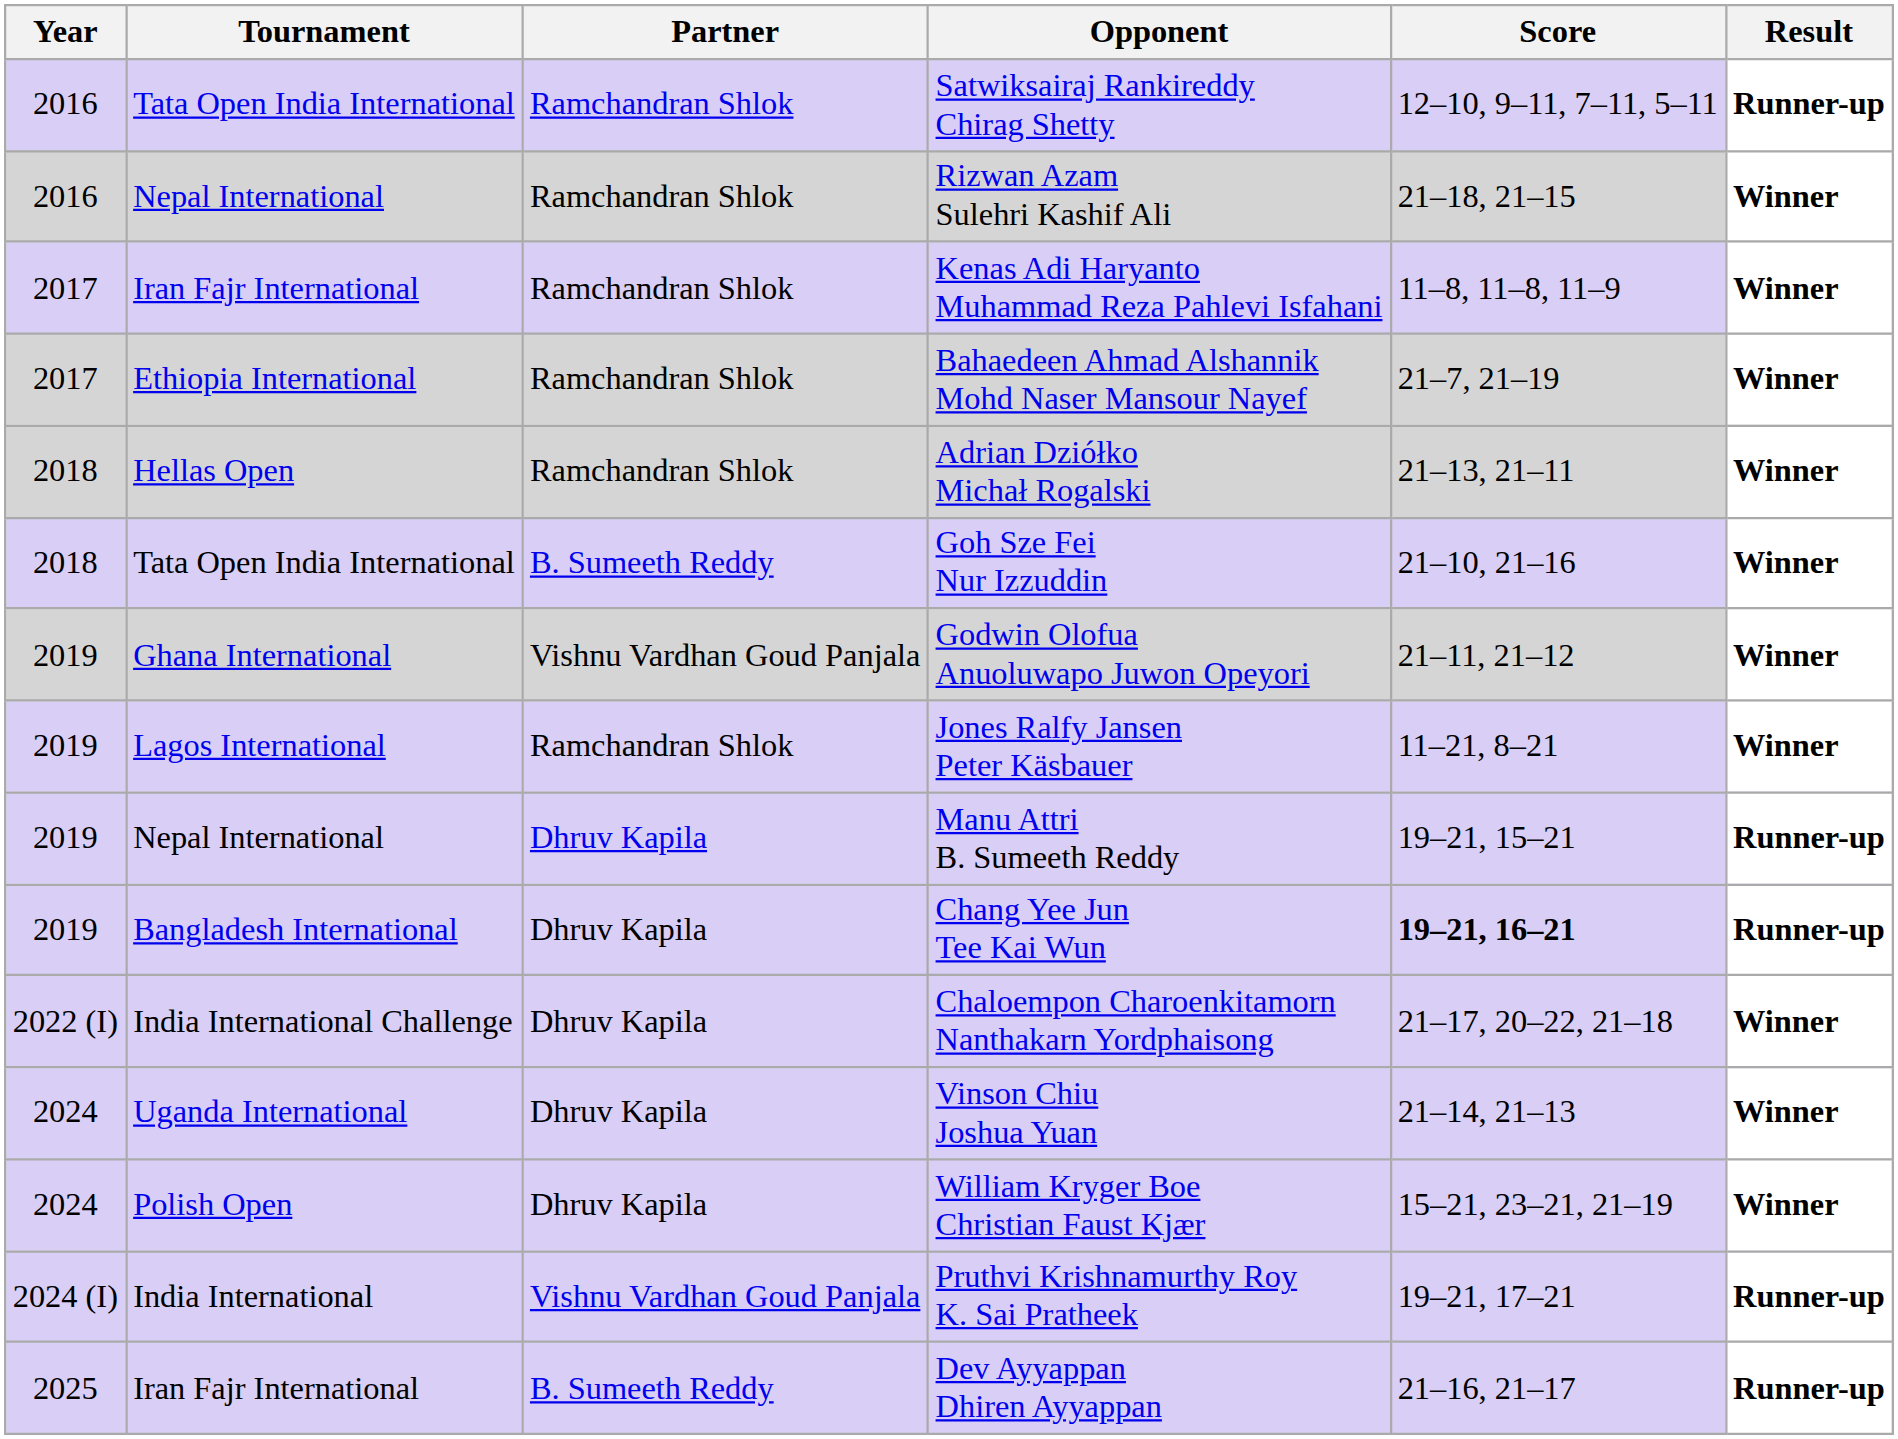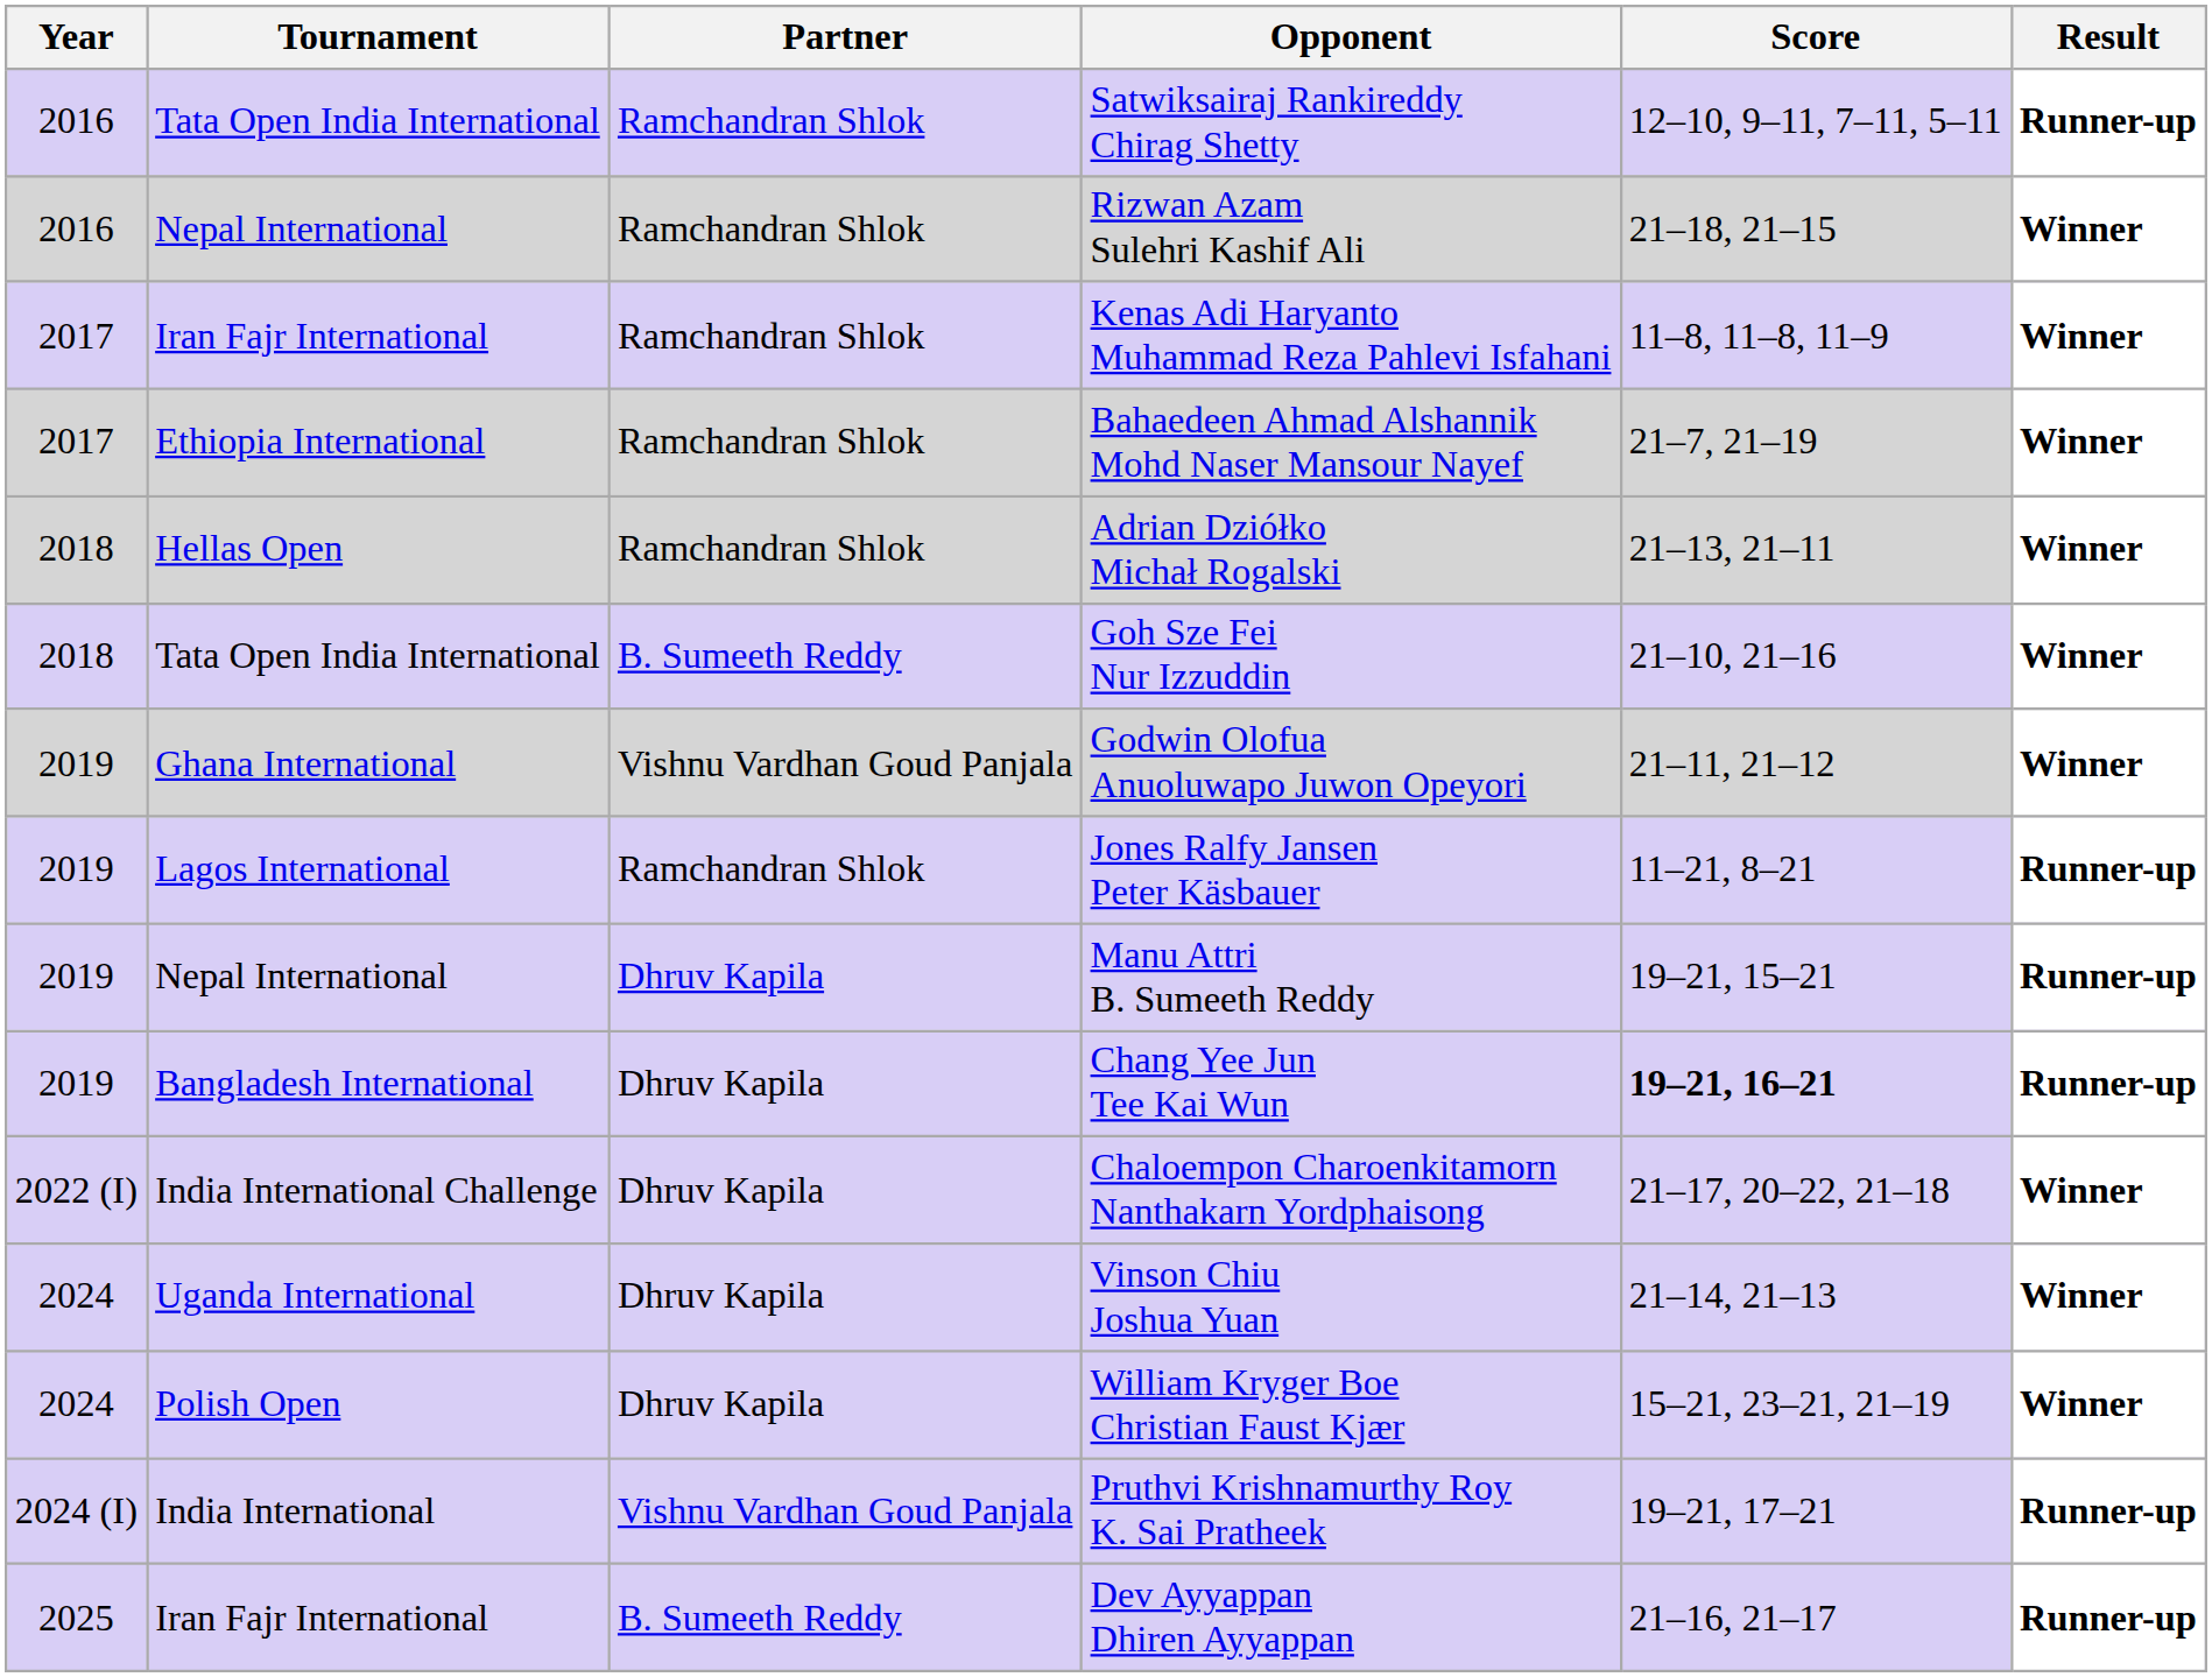 <table class="sortable wikitable" style="font-size: 90%;">
 <tr>
 <th>Year</th>
 <th>Tournament</th>
 <th>Partner</th>
 <th>Opponent</th>
 <th>Score</th>
 <th>Result</th>
 </tr>
 <tr style="background:#D8CEF6">
 <td align="center">2016</td>
 <td align="left"><a href='#'>Tata Open India International</a></td>
 <td align="left"> <a href='#'>Ramchandran Shlok</a></td>
 <td align="left"> <a href='#'>Satwiksairaj Rankireddy</a><br> <a href='#'>Chirag Shetty</a></td>
 <td align="left">12–10, 9–11, 7–11, 5–11</td>
 <td style="text-align:left; background:white"> <strong>Runner-up</strong></td>
 </tr>
 <tr style="background:#D5D5D5">
 <td align="center">2016</td>
 <td align="left"><a href='#'>Nepal International</a></td>
 <td align="left"> Ramchandran Shlok</td>
 <td align="left"> <a href='#'>Rizwan Azam</a><br> Sulehri Kashif Ali</td>
 <td align="left">21–18, 21–15</td>
 <td style="text-align:left; background:white"> <strong>Winner</strong></td>
 </tr>
 <tr style="background:#D8CEF6">
 <td align="center">2017</td>
 <td align="left"><a href='#'>Iran Fajr International</a></td>
 <td align="left"> Ramchandran Shlok</td>
 <td align="left"> <a href='#'>Kenas Adi Haryanto</a><br> <a href='#'>Muhammad Reza Pahlevi Isfahani</a></td>
 <td align="left">11–8, 11–8, 11–9</td>
 <td style="text-align:left; background:white"> <strong>Winner</strong></td>
 </tr>
 <tr style="background:#D5D5D5">
 <td align="center">2017</td>
 <td align="left"><a href='#'>Ethiopia International</a></td>
 <td align="left"> Ramchandran Shlok</td>
 <td align="left"> <a href='#'>Bahaedeen Ahmad Alshannik</a><br> <a href='#'>Mohd Naser Mansour Nayef</a></td>
 <td align="left">21–7, 21–19</td>
 <td style="text-align:left; background:white"> <strong>Winner</strong></td>
 </tr>
 <tr style="background:#D5D5D5">
 <td align="center">2018</td>
 <td align="left"><a href='#'>Hellas Open</a></td>
 <td align="left"> Ramchandran Shlok</td>
 <td align="left"> <a href='#'>Adrian Dziółko</a><br> <a href='#'>Michał Rogalski</a></td>
 <td align="left">21–13, 21–11</td>
 <td style="text-align:left; background:white"> <strong>Winner</strong></td>
 </tr>
 <tr style="background:#D8CEF6">
 <td align="center">2018</td>
 <td align="left">Tata Open India International</td>
 <td align="left"> <a href='#'>B. Sumeeth Reddy</a></td>
 <td align="left"> <a href='#'>Goh Sze Fei</a><br> <a href='#'>Nur Izzuddin</a></td>
 <td align="left">21–10, 21–16</td>
 <td style="text-align:left; background:white"> <strong>Winner</strong></td>
 </tr>
 <tr style="background:#D5D5D5">
 <td align="center">2019</td>
 <td align="left"><a href='#'>Ghana International</a></td>
 <td align="left"> Vishnu Vardhan Goud Panjala</td>
 <td align="left"> <a href='#'>Godwin Olofua</a><br> <a href='#'>Anuoluwapo Juwon Opeyori</a></td>
 <td align="left">21–11, 21–12</td>
 <td style="text-align:left; background:white"> <strong>Winner</strong></td>
 </tr>
 <tr style="background:#D8CEF6">
 <td align="center">2019</td>
 <td align="left"><a href='#'>Lagos International</a></td>
 <td align="left"> Ramchandran Shlok</td>
 <td align="left"> <a href='#'>Jones Ralfy Jansen</a><br> <a href='#'>Peter Käsbauer</a></td>
 <td align="left">11–21, 8–21</td>
-<td style="text-align:left; background:white"> <strong>Winner</strong></td>
+<td style="text-align:left; background:white"> <strong>Runner-up</strong></td>
 </tr>
 <tr style="background:#D8CEF6">
 <td align="center">2019</td>
 <td align="left">Nepal International</td>
 <td align="left"> <a href='#'>Dhruv Kapila</a></td>
 <td align="left"> <a href='#'>Manu Attri</a><br> B. Sumeeth Reddy</td>
 <td align="left">19–21, 15–21</td>
 <td style="text-align:left; background:white"> <strong>Runner-up</strong></td>
 </tr>
 <tr style="background:#D8CEF6">
 <td align="center">2019</td>
 <td align="left"><a href='#'>Bangladesh International</a></td>
 <td align="left"> Dhruv Kapila</td>
 <td align="left"> <a href='#'>Chang Yee Jun</a><br> <a href='#'>Tee Kai Wun</a></td>
 <td align="left"><strong>19–21, 16–21</strong></td>
 <td style="text-align:left; background:white"> <strong>Runner-up</strong></td>
 </tr>
 <tr style="background:#D8CEF6">
 <td align="center">2022 (I)</td>
 <td align="left">India International Challenge</td>
 <td align="left"> Dhruv Kapila</td>
 <td align="left"> <a href='#'>Chaloempon Charoenkitamorn</a><br> <a href='#'>Nanthakarn Yordphaisong</a></td>
 <td align="left">21–17, 20–22, 21–18</td>
 <td style="text-align:left; background:white"> <strong>Winner</strong></td>
 </tr>
 <tr style="background:#D8CEF6">
 <td align="center">2024</td>
 <td align="left"><a href='#'>Uganda International</a></td>
 <td align="left"> Dhruv Kapila</td>
 <td align="left"> <a href='#'>Vinson Chiu</a><br> <a href='#'>Joshua Yuan</a></td>
 <td align="left">21–14, 21–13</td>
 <td style="text-align:left; background:white"> <strong>Winner</strong></td>
 </tr>
 <tr style="background:#D8CEF6">
 <td align="center">2024</td>
 <td align="left"><a href='#'>Polish Open</a></td>
 <td align="left"> Dhruv Kapila</td>
 <td align="left"> <a href='#'>William Kryger Boe</a><br> <a href='#'>Christian Faust Kjær</a></td>
 <td align="left">15–21, 23–21, 21–19</td>
 <td style="text-align:left; background:white"> <strong>Winner</strong></td>
 </tr>
 <tr style="background:#D8CEF6">
 <td align="center">2024 (I)</td>
 <td align="left">India International</td>
 <td align="left"> <a href='#'>Vishnu Vardhan Goud Panjala</a></td>
 <td align="left"> <a href='#'>Pruthvi Krishnamurthy Roy</a><br> <a href='#'>K. Sai Pratheek</a></td>
 <td align="left">19–21, 17–21</td>
 <td style="text-align:left; background:white"> <strong>Runner-up</strong></td>
 </tr>
 <tr style="background:#D8CEF6">
 <td align="center">2025</td>
 <td align="left">Iran Fajr International</td>
 <td align="left"> <a href='#'>B. Sumeeth Reddy</a></td>
 <td align="left"> <a href='#'>Dev Ayyappan</a><br> <a href='#'>Dhiren Ayyappan</a></td>
 <td align="left">21–16, 21–17</td>
 <td style="text-align:left; background:white"> <strong>Runner-up</strong></td>
 </tr>
 </table>
